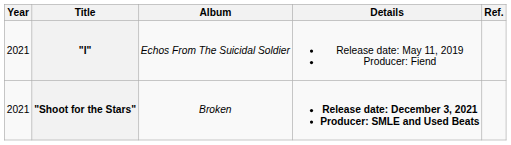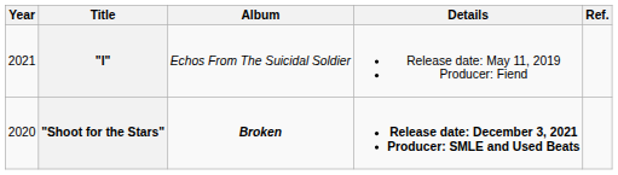 <table class="wikitable plainrowheaders" style="text-align:center;">
 <tr>
 <th scope="col">Year</th>
 <th scope="col">Title</th>
 <th scope="col">Album</th>
 <th scope="col">Details</th>
 <th scope="col">Ref.</th>
 </tr>
 <tr>
 <td>2021</td>
 <th scope="row">"I" </th>
 <td><em>Echos From The Suicidal Soldier</em></td>
 <td><br><ul><li>Release date: May 11, 2019</li><li>Producer: Fiend</li></ul></td>
 <td></td>
 </tr>
 <tr>
-<td>2021</td>
+<td>2020</td>
 <th scope="row">"Shoot for the Stars" </th>
-<td><em>Broken</em></td>
+<td><strong><em>Broken</em></strong></td>
 <td><strong><br><ul><li>Release date: December 3, 2021</li><li>Producer: SMLE and Used Beats</li></ul></strong></td>
 <td></td>
 </tr>
 </table>
